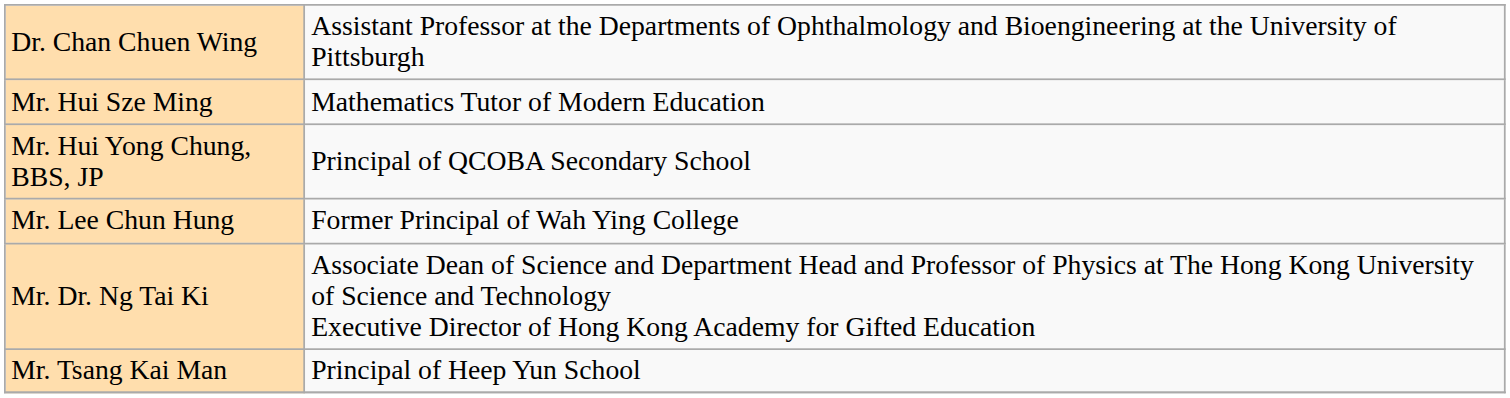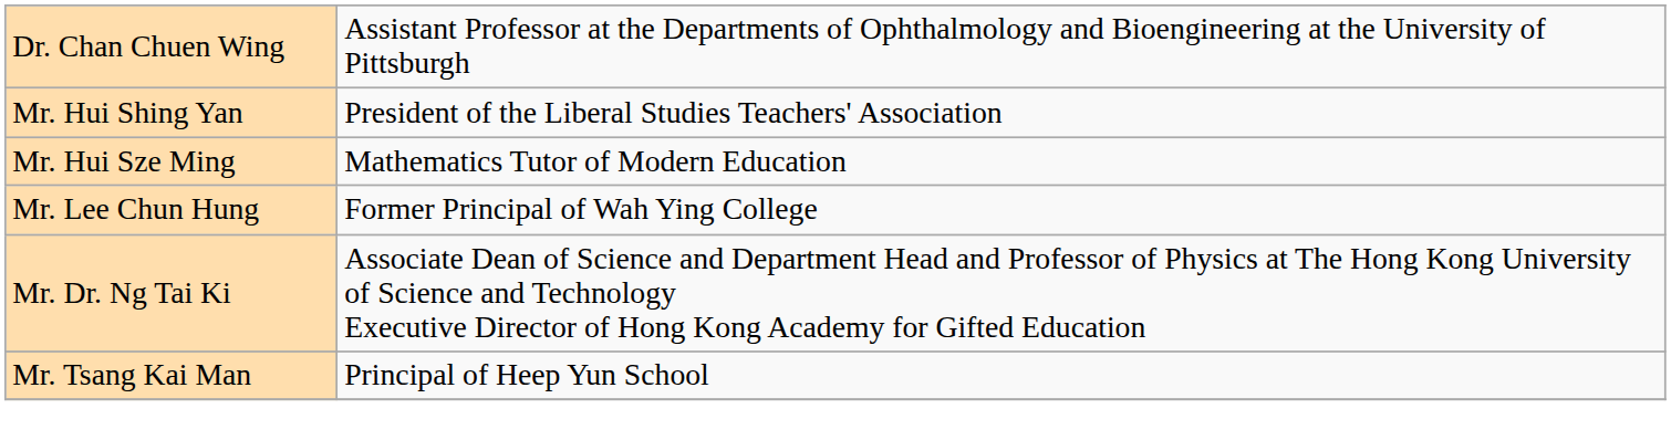 <table class="wikitable">
 <tr>
 <td style="background: #ffdead" width="20%">Dr. Chan Chuen Wing</td>
 <td>Assistant Professor at the Departments of Ophthalmology and Bioengineering at the University of Pittsburgh</td>
 </tr>
 <tr>
+<td style="background: #ffdead" width="20%">Mr. Hui Shing Yan</td>
+<td>President of the Liberal Studies Teachers' Association</td>
+</tr>
+<tr>
 <td style="background: #ffdead" width="20%">Mr. Hui Sze Ming</td>
 <td>Mathematics Tutor of Modern Education</td>
-</tr>
-<tr>
-<td style="background: #ffdead" width="20%">Mr. Hui Yong Chung, BBS, JP</td>
-<td>Principal of QCOBA Secondary School</td>
 </tr>
 <tr>
 <td style="background: #ffdead" width="20%">Mr. Lee Chun Hung</td>
 <td>Former Principal of Wah Ying College</td>
 </tr>
 <tr>
 <td style="background: #ffdead" width="20%">Mr. Dr. Ng Tai Ki</td>
 <td>Associate Dean of Science and Department Head and Professor of Physics at The Hong Kong University of Science and Technology<br>Executive Director of Hong Kong Academy for Gifted Education</td>
 </tr>
 <tr>
 <td style="background: #ffdead" width="20%">Mr. Tsang Kai Man</td>
 <td>Principal of Heep Yun School</td>
 </tr>
 <tr>
 </tr>
 </table>
